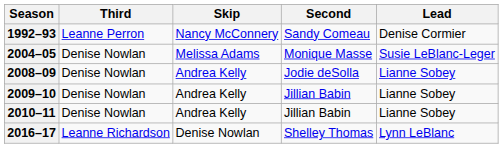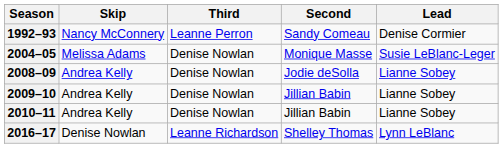 <table class="wikitable">
 <tr>
 <th scope="col">Season</th>
+<th scope="col">Skip</th>
 <th scope="col">Third</th>
-<th scope="col">Skip</th>
 <th scope="col">Second</th>
 <th scope="col">Lead</th>
 </tr>
 <tr>
 <th scope="row">1992–93</th>
+<td><a href='#'>Nancy McConnery</a></td>
 <td><a href='#'>Leanne Perron</a></td>
-<td><a href='#'>Nancy McConnery</a></td>
 <td><a href='#'>Sandy Comeau</a></td>
 <td>Denise Cormier</td>
 </tr>
 <tr>
 <th scope="row">2004–05</th>
+<td><a href='#'>Melissa Adams</a></td>
 <td>Denise Nowlan</td>
-<td><a href='#'>Melissa Adams</a></td>
 <td><a href='#'>Monique Masse</a></td>
 <td><a href='#'>Susie LeBlanc-Leger</a></td>
 </tr>
 <tr>
 <th scope="row">2008–09</th>
+<td><a href='#'>Andrea Kelly</a></td>
 <td>Denise Nowlan</td>
-<td><a href='#'>Andrea Kelly</a></td>
 <td><a href='#'>Jodie deSolla</a></td>
 <td><a href='#'>Lianne Sobey</a></td>
 </tr>
 <tr>
 <th scope="row">2009–10</th>
+<td>Andrea Kelly</td>
 <td>Denise Nowlan</td>
-<td>Andrea Kelly</td>
 <td><a href='#'>Jillian Babin</a></td>
 <td>Lianne Sobey</td>
 </tr>
 <tr>
 <th scope="row">2010–11</th>
+<td>Andrea Kelly</td>
 <td>Denise Nowlan</td>
-<td>Andrea Kelly</td>
 <td>Jillian Babin</td>
 <td>Lianne Sobey</td>
 </tr>
 <tr>
 <th scope="row">2016–17</th>
+<td>Denise Nowlan</td>
 <td><a href='#'>Leanne Richardson</a></td>
-<td>Denise Nowlan</td>
 <td><a href='#'>Shelley Thomas</a></td>
 <td><a href='#'>Lynn LeBlanc</a></td>
 </tr>
 </table>
